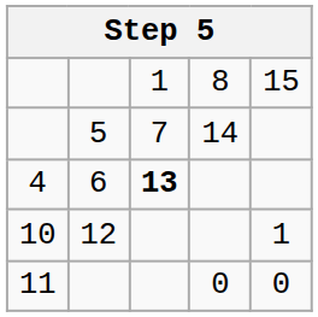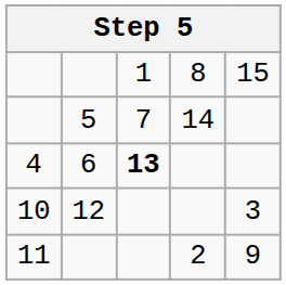 <table class="wikitable" style="margin:0.5em auto;text-align:center;width:10em;height:10em;table-layout:fixed;">
 <tr>
 <th colspan="5">Step 5</th>
 </tr>
 <tr>
 <td></td>
 <td></td>
 <td>1</td>
 <td>8</td>
 <td>15</td>
 </tr>
 <tr>
 <td></td>
 <td>5</td>
 <td>7</td>
 <td>14</td>
 <td></td>
 </tr>
 <tr>
 <td>4</td>
 <td>6</td>
 <td><strong>13</strong></td>
 <td></td>
 <td></td>
 </tr>
 <tr>
 <td>10</td>
 <td>12</td>
 <td></td>
 <td></td>
-<td>1</td>
+<td>3</td>
 </tr>
 <tr>
 <td>11</td>
 <td></td>
 <td></td>
-<td>0</td>
-<td>0</td>
+<td>2</td>
+<td>9</td>
 </tr>
 </table>
